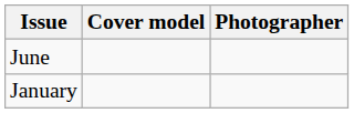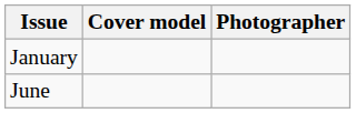 <table class="sortable wikitable">
 <tr>
 <th>Issue</th>
 <th>Cover model</th>
 <th>Photographer</th>
 </tr>
 <tr>
+<td>January</td>
+<td></td>
+<td></td>
+</tr>
+<tr>
 <td>June</td>
 <td></td>
 <td></td>
 </tr>
-<tr>
-<td>January</td>
-<td></td>
-<td></td>
-</tr>
 </table>
